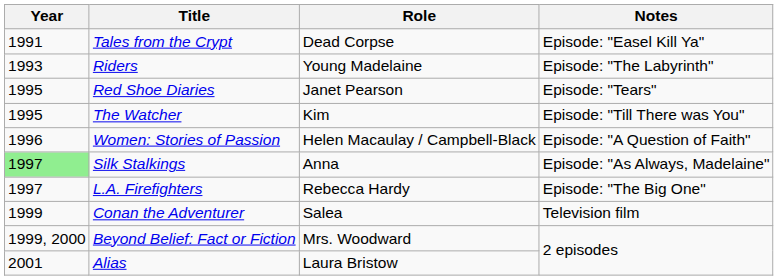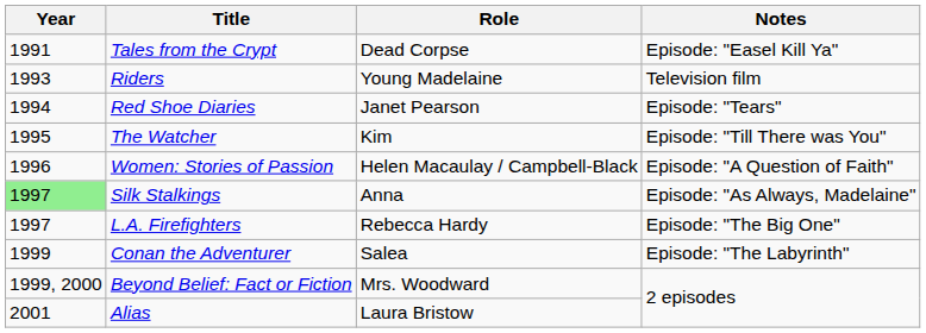 <table class="wikitable sortable">
 <tr>
 <th>Year</th>
 <th>Title</th>
 <th>Role</th>
 <th>Notes</th>
 </tr>
 <tr>
 <td>1991</td>
 <td><a href='#'><em>Tales from the Crypt</em></a></td>
 <td>Dead Corpse</td>
 <td>Episode: "Easel Kill Ya"</td>
 </tr>
 <tr>
 <td>1993</td>
 <td><a href='#'><em>Riders</em></a></td>
 <td>Young Madelaine</td>
-<td>Episode: "The Labyrinth"</td>
+<td>Television film</td>
 </tr>
 <tr>
-<td>1995</td>
+<td>1994</td>
 <td><em><a href='#'>Red Shoe Diaries</a></em></td>
 <td>Janet Pearson</td>
 <td>Episode: "Tears"</td>
 </tr>
 <tr>
 <td>1995</td>
 <td><em><a href='#'>The Watcher</a></em></td>
 <td>Kim</td>
 <td>Episode: "Till There was You"</td>
 </tr>
 <tr>
 <td>1996</td>
 <td><em><a href='#'>Women: Stories of Passion</a></em></td>
 <td>Helen Macaulay / Campbell-Black</td>
 <td>Episode: "A Question of Faith"</td>
 </tr>
 <tr>
 <td style="background: lightgreen;">1997</td>
 <td><em><a href='#'>Silk Stalkings</a></em></td>
 <td>Anna</td>
 <td>Episode: "As Always, Madelaine"</td>
 </tr>
 <tr>
 <td>1997</td>
 <td><em><a href='#'>L.A. Firefighters</a></em></td>
 <td>Rebecca Hardy</td>
 <td>Episode: "The Big One"</td>
 </tr>
 <tr>
 <td>1999</td>
 <td><a href='#'><em>Conan the Adventurer</em></a></td>
 <td>Salea</td>
-<td>Television film</td>
+<td>Episode: "The Labyrinth"</td>
 </tr>
 <tr>
 <td>1999, 2000</td>
 <td><em><a href='#'>Beyond Belief: Fact or Fiction</a></em></td>
 <td>Mrs. Woodward</td>
 <td rowspan="2">2 episodes</td>
 </tr>
 <tr>
 <td>2001</td>
 <td><a href='#'><em>Alias</em></a></td>
 <td>Laura Bristow</td>
 </tr>
 </table>
